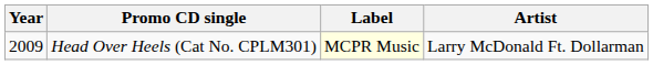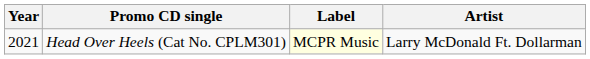 <table class="wikitable">
 <tr>
 <th>Year</th>
 <th>Promo CD single</th>
 <th>Label</th>
 <th>Artist</th>
 </tr>
 <tr>
-<td>2009</td>
+<td>2021</td>
 <td><em>Head Over Heels</em> (Cat No. CPLM301)</td>
 <td style="background: lightyellow;">MCPR Music</td>
 <td>Larry McDonald Ft. Dollarman</td>
 </tr>
 </table>
